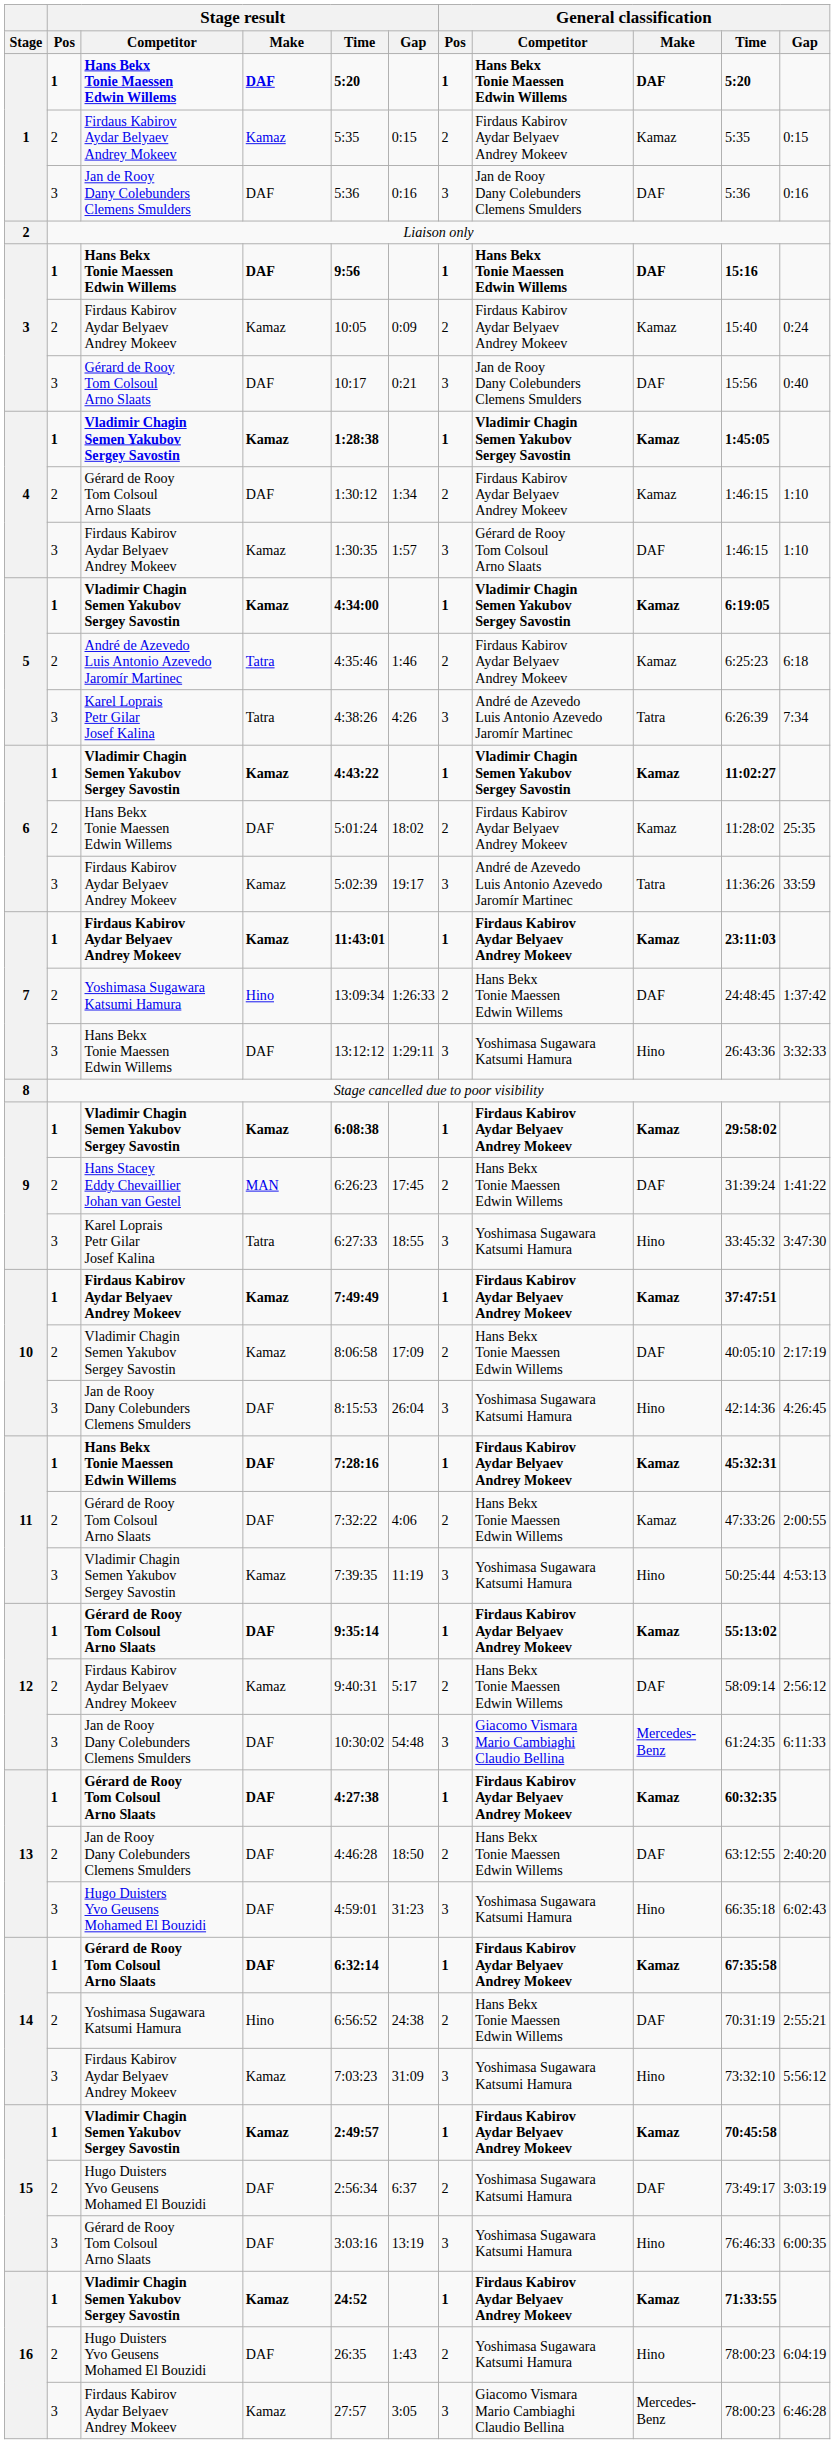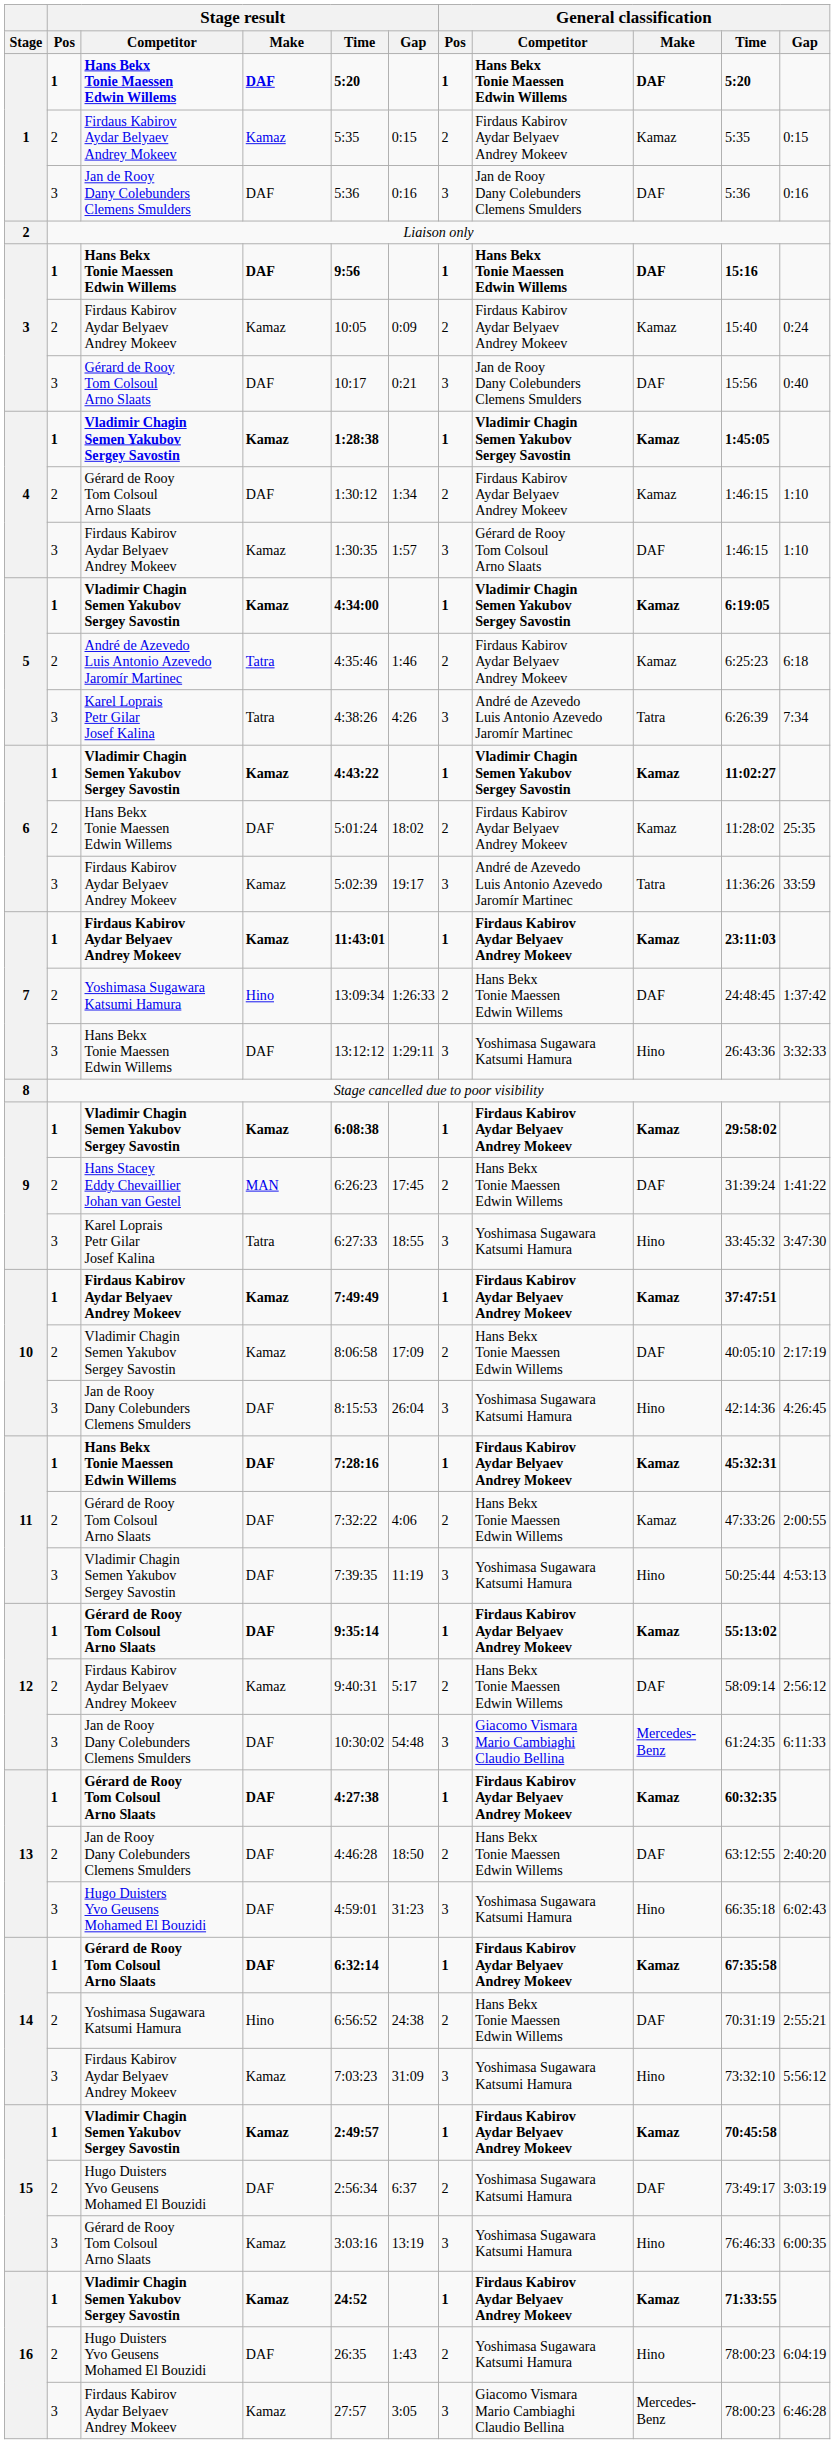 <table class="wikitable" style="font-size:97%;">
 <tr>
 <th></th>
 <th colspan=5><big>Stage result </big></th>
 <th colspan=5><big>General classification</big></th>
 </tr>
 <tr>
 <th width="40px">Stage</th>
 <th width="30px">Pos</th>
 <th width="170px">Competitor</th>
 <th width="90px">Make</th>
 <th width="40px">Time</th>
 <th width="40px">Gap</th>
 <th width="30px">Pos</th>
 <th width="170px">Competitor</th>
 <th width="90px">Make</th>
 <th width="40px">Time</th>
 <th width="40px">Gap</th>
 </tr>
 <tr>
 <th rowspan=3>1</th>
 <td><strong>1</strong></td>
 <td><strong> <a href='#'>Hans Bekx</a> <br>  <a href='#'>Tonie Maessen</a> <br>  <a href='#'>Edwin Willems</a></strong></td>
 <td><strong><a href='#'>DAF</a></strong></td>
 <td><strong>5:20</strong></td>
 <td></td>
 <td><strong>1</strong></td>
 <td><strong> Hans Bekx <br>  Tonie Maessen <br>  Edwin Willems</strong></td>
 <td><strong>DAF</strong></td>
 <td><strong>5:20</strong></td>
 <td></td>
 </tr>
 <tr>
 <td>2</td>
 <td> <a href='#'>Firdaus Kabirov</a> <br>  <a href='#'>Aydar Belyaev</a> <br>  <a href='#'>Andrey Mokeev</a></td>
 <td><a href='#'>Kamaz</a></td>
 <td>5:35</td>
 <td>0:15</td>
 <td>2</td>
 <td> Firdaus Kabirov <br>  Aydar Belyaev <br>  Andrey Mokeev</td>
 <td>Kamaz</td>
 <td>5:35</td>
 <td>0:15</td>
 </tr>
 <tr>
 <td>3</td>
 <td> <a href='#'>Jan de Rooy</a> <br>  <a href='#'>Dany Colebunders</a> <br>  <a href='#'>Clemens Smulders</a></td>
 <td>DAF</td>
 <td>5:36</td>
 <td>0:16</td>
 <td>3</td>
 <td> Jan de Rooy <br>  Dany Colebunders <br>  Clemens Smulders</td>
 <td>DAF</td>
 <td>5:36</td>
 <td>0:16</td>
 </tr>
 <tr>
 <th>2</th>
 <td colspan=10 align=center><em>Liaison only</em></td>
 </tr>
 <tr>
 <th rowspan=3>3</th>
 <td><strong>1</strong></td>
 <td><strong> Hans Bekx <br>  Tonie Maessen <br>  Edwin Willems</strong></td>
 <td><strong>DAF</strong></td>
 <td><strong>9:56</strong></td>
 <td></td>
 <td><strong>1</strong></td>
 <td><strong> Hans Bekx <br>  Tonie Maessen <br>  Edwin Willems</strong></td>
 <td><strong>DAF</strong></td>
 <td><strong>15:16</strong></td>
 <td></td>
 </tr>
 <tr>
 <td>2</td>
 <td> Firdaus Kabirov <br>  Aydar Belyaev <br>  Andrey Mokeev</td>
 <td>Kamaz</td>
 <td>10:05</td>
 <td>0:09</td>
 <td>2</td>
 <td> Firdaus Kabirov <br>  Aydar Belyaev <br>  Andrey Mokeev</td>
 <td>Kamaz</td>
 <td>15:40</td>
 <td>0:24</td>
 </tr>
 <tr>
 <td>3</td>
 <td> <a href='#'>Gérard de Rooy</a> <br>  <a href='#'>Tom Colsoul</a> <br>  <a href='#'>Arno Slaats</a></td>
 <td>DAF</td>
 <td>10:17</td>
 <td>0:21</td>
 <td>3</td>
 <td> Jan de Rooy <br>  Dany Colebunders <br>  Clemens Smulders</td>
 <td>DAF</td>
 <td>15:56</td>
 <td>0:40</td>
 </tr>
 <tr>
 <th rowspan=3>4</th>
 <td><strong>1</strong></td>
 <td><strong> <a href='#'>Vladimir Chagin</a> <br>  <a href='#'>Semen Yakubov</a> <br>  <a href='#'>Sergey Savostin</a></strong></td>
 <td><strong>Kamaz</strong></td>
 <td><strong>1:28:38</strong></td>
 <td></td>
 <td><strong>1</strong></td>
 <td><strong> Vladimir Chagin <br>  Semen Yakubov <br>  Sergey Savostin</strong></td>
 <td><strong>Kamaz</strong></td>
 <td><strong>1:45:05</strong></td>
 <td></td>
 </tr>
 <tr>
 <td>2</td>
 <td> Gérard de Rooy <br>  Tom Colsoul <br>  Arno Slaats</td>
 <td>DAF</td>
 <td>1:30:12</td>
 <td>1:34</td>
 <td>2</td>
 <td> Firdaus Kabirov <br>  Aydar Belyaev <br>  Andrey Mokeev</td>
 <td>Kamaz</td>
 <td>1:46:15</td>
 <td>1:10</td>
 </tr>
 <tr>
 <td>3</td>
 <td> Firdaus Kabirov <br>  Aydar Belyaev <br>  Andrey Mokeev</td>
 <td>Kamaz</td>
 <td>1:30:35</td>
 <td>1:57</td>
 <td>3</td>
 <td> Gérard de Rooy <br>  Tom Colsoul <br>  Arno Slaats</td>
 <td>DAF</td>
 <td>1:46:15</td>
 <td>1:10</td>
 </tr>
 <tr>
 <th rowspan=3>5</th>
 <td><strong>1</strong></td>
 <td><strong> Vladimir Chagin <br>  Semen Yakubov <br>  Sergey Savostin</strong></td>
 <td><strong>Kamaz</strong></td>
 <td><strong>4:34:00</strong></td>
 <td></td>
 <td><strong>1</strong></td>
 <td><strong> Vladimir Chagin <br>  Semen Yakubov <br>  Sergey Savostin</strong></td>
 <td><strong>Kamaz</strong></td>
 <td><strong>6:19:05</strong></td>
 <td></td>
 </tr>
 <tr>
 <td>2</td>
 <td> <a href='#'>André de Azevedo</a> <br>  <a href='#'>Luis Antonio Azevedo</a> <br>  <a href='#'>Jaromír Martinec</a></td>
 <td><a href='#'>Tatra</a></td>
 <td>4:35:46</td>
 <td>1:46</td>
 <td>2</td>
 <td> Firdaus Kabirov <br>  Aydar Belyaev <br>  Andrey Mokeev</td>
 <td>Kamaz</td>
 <td>6:25:23</td>
 <td>6:18</td>
 </tr>
 <tr>
 <td>3</td>
 <td> <a href='#'>Karel Loprais</a> <br>  <a href='#'>Petr Gilar</a> <br>  <a href='#'>Josef Kalina</a></td>
 <td>Tatra</td>
 <td>4:38:26</td>
 <td>4:26</td>
 <td>3</td>
 <td> André de Azevedo <br>  Luis Antonio Azevedo <br>  Jaromír Martinec</td>
 <td>Tatra</td>
 <td>6:26:39</td>
 <td>7:34</td>
 </tr>
 <tr>
 <th rowspan=3>6</th>
 <td><strong>1</strong></td>
 <td><strong> Vladimir Chagin <br>  Semen Yakubov <br>  Sergey Savostin</strong></td>
 <td><strong>Kamaz</strong></td>
 <td><strong>4:43:22</strong></td>
 <td></td>
 <td><strong>1</strong></td>
 <td><strong> Vladimir Chagin <br>  Semen Yakubov <br>  Sergey Savostin</strong></td>
 <td><strong>Kamaz</strong></td>
 <td><strong>11:02:27</strong></td>
 <td></td>
 </tr>
 <tr>
 <td>2</td>
 <td> Hans Bekx <br>  Tonie Maessen <br>  Edwin Willems</td>
 <td>DAF</td>
 <td>5:01:24</td>
 <td>18:02</td>
 <td>2</td>
 <td> Firdaus Kabirov <br>  Aydar Belyaev <br>  Andrey Mokeev</td>
 <td>Kamaz</td>
 <td>11:28:02</td>
 <td>25:35</td>
 </tr>
 <tr>
 <td>3</td>
 <td> Firdaus Kabirov <br>  Aydar Belyaev <br>  Andrey Mokeev</td>
 <td>Kamaz</td>
 <td>5:02:39</td>
 <td>19:17</td>
 <td>3</td>
 <td> André de Azevedo <br>  Luis Antonio Azevedo <br>  Jaromír Martinec</td>
 <td>Tatra</td>
 <td>11:36:26</td>
 <td>33:59</td>
 </tr>
 <tr>
 <th rowspan=3>7</th>
 <td><strong>1</strong></td>
 <td><strong> Firdaus Kabirov <br>  Aydar Belyaev <br>  Andrey Mokeev</strong></td>
 <td><strong>Kamaz</strong></td>
 <td><strong>11:43:01</strong></td>
 <td></td>
 <td><strong>1</strong></td>
 <td><strong> Firdaus Kabirov <br>  Aydar Belyaev <br>  Andrey Mokeev</strong></td>
 <td><strong>Kamaz</strong></td>
 <td><strong>23:11:03</strong></td>
 <td></td>
 </tr>
 <tr>
 <td>2</td>
 <td> <a href='#'>Yoshimasa Sugawara</a> <br>  <a href='#'>Katsumi Hamura</a></td>
 <td><a href='#'>Hino</a></td>
 <td>13:09:34</td>
 <td>1:26:33</td>
 <td>2</td>
 <td> Hans Bekx <br>  Tonie Maessen <br>  Edwin Willems</td>
 <td>DAF</td>
 <td>24:48:45</td>
 <td>1:37:42</td>
 </tr>
 <tr>
 <td>3</td>
 <td> Hans Bekx <br>  Tonie Maessen <br>  Edwin Willems</td>
 <td>DAF</td>
 <td>13:12:12</td>
 <td>1:29:11</td>
 <td>3</td>
 <td> Yoshimasa Sugawara <br>  Katsumi Hamura</td>
 <td>Hino</td>
 <td>26:43:36</td>
 <td>3:32:33</td>
 </tr>
 <tr>
 <th>8</th>
 <td colspan=10 align=center><em>Stage cancelled due to poor visibility</em></td>
 </tr>
 <tr>
 <th rowspan=3>9</th>
 <td><strong>1</strong></td>
 <td><strong> Vladimir Chagin <br>  Semen Yakubov <br>  Sergey Savostin</strong></td>
 <td><strong>Kamaz</strong></td>
 <td><strong>6:08:38</strong></td>
 <td></td>
 <td><strong>1</strong></td>
 <td><strong> Firdaus Kabirov <br>  Aydar Belyaev <br>  Andrey Mokeev</strong></td>
 <td><strong>Kamaz</strong></td>
 <td><strong>29:58:02</strong></td>
 <td></td>
 </tr>
 <tr>
 <td>2</td>
 <td> <a href='#'>Hans Stacey</a> <br>  <a href='#'>Eddy Chevaillier</a> <br>  <a href='#'>Johan van Gestel</a></td>
 <td><a href='#'>MAN</a></td>
 <td>6:26:23</td>
 <td>17:45</td>
 <td>2</td>
 <td> Hans Bekx <br>  Tonie Maessen <br>  Edwin Willems</td>
 <td>DAF</td>
 <td>31:39:24</td>
 <td>1:41:22</td>
 </tr>
 <tr>
 <td>3</td>
 <td> Karel Loprais <br>  Petr Gilar <br>  Josef Kalina</td>
 <td>Tatra</td>
 <td>6:27:33</td>
 <td>18:55</td>
 <td>3</td>
 <td> Yoshimasa Sugawara <br>  Katsumi Hamura</td>
 <td>Hino</td>
 <td>33:45:32</td>
 <td>3:47:30</td>
 </tr>
 <tr>
 <th rowspan=3>10</th>
 <td><strong>1</strong></td>
 <td><strong> Firdaus Kabirov <br>  Aydar Belyaev <br>  Andrey Mokeev</strong></td>
 <td><strong>Kamaz</strong></td>
 <td><strong>7:49:49</strong></td>
 <td></td>
 <td><strong>1</strong></td>
 <td><strong> Firdaus Kabirov <br>  Aydar Belyaev <br>  Andrey Mokeev</strong></td>
 <td><strong>Kamaz</strong></td>
 <td><strong>37:47:51</strong></td>
 <td></td>
 </tr>
 <tr>
 <td>2</td>
 <td> Vladimir Chagin <br>  Semen Yakubov <br>  Sergey Savostin</td>
 <td>Kamaz</td>
 <td>8:06:58</td>
 <td>17:09</td>
 <td>2</td>
 <td> Hans Bekx <br>  Tonie Maessen <br>  Edwin Willems</td>
 <td>DAF</td>
 <td>40:05:10</td>
 <td>2:17:19</td>
 </tr>
 <tr>
 <td>3</td>
 <td> Jan de Rooy <br>  Dany Colebunders <br>  Clemens Smulders</td>
 <td>DAF</td>
 <td>8:15:53</td>
 <td>26:04</td>
 <td>3</td>
 <td> Yoshimasa Sugawara <br>  Katsumi Hamura</td>
 <td>Hino</td>
 <td>42:14:36</td>
 <td>4:26:45</td>
 </tr>
 <tr>
 <th rowspan=3>11</th>
 <td><strong>1</strong></td>
 <td><strong> Hans Bekx <br>  Tonie Maessen <br>  Edwin Willems</strong></td>
 <td><strong>DAF</strong></td>
 <td><strong>7:28:16</strong></td>
 <td></td>
 <td><strong>1</strong></td>
 <td><strong> Firdaus Kabirov <br>  Aydar Belyaev <br>  Andrey Mokeev</strong></td>
 <td><strong>Kamaz</strong></td>
 <td><strong>45:32:31</strong></td>
 <td></td>
 </tr>
 <tr>
 <td>2</td>
 <td> Gérard de Rooy <br>  Tom Colsoul <br>  Arno Slaats</td>
 <td>DAF</td>
 <td>7:32:22</td>
 <td>4:06</td>
 <td>2</td>
 <td> Hans Bekx <br>  Tonie Maessen <br>  Edwin Willems</td>
 <td>Kamaz</td>
 <td>47:33:26</td>
 <td>2:00:55</td>
 </tr>
 <tr>
 <td>3</td>
 <td> Vladimir Chagin <br>  Semen Yakubov <br>  Sergey Savostin</td>
-<td>Kamaz</td>
+<td>DAF</td>
 <td>7:39:35</td>
 <td>11:19</td>
 <td>3</td>
 <td> Yoshimasa Sugawara <br>  Katsumi Hamura</td>
 <td>Hino</td>
 <td>50:25:44</td>
 <td>4:53:13</td>
 </tr>
 <tr>
 <th rowspan=3>12</th>
 <td><strong>1</strong></td>
 <td><strong> Gérard de Rooy <br>  Tom Colsoul <br>  Arno Slaats</strong></td>
 <td><strong>DAF</strong></td>
 <td><strong>9:35:14</strong></td>
 <td></td>
 <td><strong>1</strong></td>
 <td><strong> Firdaus Kabirov <br>  Aydar Belyaev <br>  Andrey Mokeev</strong></td>
 <td><strong>Kamaz</strong></td>
 <td><strong>55:13:02</strong></td>
 <td></td>
 </tr>
 <tr>
 <td>2</td>
 <td> Firdaus Kabirov <br>  Aydar Belyaev <br>  Andrey Mokeev</td>
 <td>Kamaz</td>
 <td>9:40:31</td>
 <td>5:17</td>
 <td>2</td>
 <td> Hans Bekx <br>  Tonie Maessen <br>  Edwin Willems</td>
 <td>DAF</td>
 <td>58:09:14</td>
 <td>2:56:12</td>
 </tr>
 <tr>
 <td>3</td>
 <td> Jan de Rooy <br>  Dany Colebunders <br>  Clemens Smulders</td>
 <td>DAF</td>
 <td>10:30:02</td>
 <td>54:48</td>
 <td>3</td>
 <td> <a href='#'>Giacomo Vismara</a> <br>  <a href='#'>Mario Cambiaghi</a><br>  <a href='#'>Claudio Bellina</a></td>
 <td><a href='#'>Mercedes-Benz</a></td>
 <td>61:24:35</td>
 <td>6:11:33</td>
 </tr>
 <tr>
 <th rowspan=3>13</th>
 <td><strong>1</strong></td>
 <td><strong> Gérard de Rooy <br>  Tom Colsoul <br>  Arno Slaats</strong></td>
 <td><strong>DAF</strong></td>
 <td><strong>4:27:38</strong></td>
 <td></td>
 <td><strong>1</strong></td>
 <td><strong> Firdaus Kabirov <br>  Aydar Belyaev <br>  Andrey Mokeev</strong></td>
 <td><strong>Kamaz</strong></td>
 <td><strong>60:32:35</strong></td>
 <td></td>
 </tr>
 <tr>
 <td>2</td>
 <td> Jan de Rooy <br>  Dany Colebunders <br>  Clemens Smulders</td>
 <td>DAF</td>
 <td>4:46:28</td>
 <td>18:50</td>
 <td>2</td>
 <td> Hans Bekx <br>  Tonie Maessen <br>  Edwin Willems</td>
 <td>DAF</td>
 <td>63:12:55</td>
 <td>2:40:20</td>
 </tr>
 <tr>
 <td>3</td>
 <td> <a href='#'>Hugo Duisters</a> <br>  <a href='#'>Yvo Geusens</a> <br>  <a href='#'>Mohamed El Bouzidi</a></td>
 <td>DAF</td>
 <td>4:59:01</td>
 <td>31:23</td>
 <td>3</td>
 <td> Yoshimasa Sugawara <br>  Katsumi Hamura</td>
 <td>Hino</td>
 <td>66:35:18</td>
 <td>6:02:43</td>
 </tr>
 <tr>
 <th rowspan=3>14</th>
 <td><strong>1</strong></td>
 <td><strong> Gérard de Rooy <br>  Tom Colsoul <br>  Arno Slaats</strong></td>
 <td><strong>DAF</strong></td>
 <td><strong>6:32:14</strong></td>
 <td></td>
 <td><strong>1</strong></td>
 <td><strong> Firdaus Kabirov <br>  Aydar Belyaev <br>  Andrey Mokeev</strong></td>
 <td><strong>Kamaz</strong></td>
 <td><strong>67:35:58</strong></td>
 <td></td>
 </tr>
 <tr>
 <td>2</td>
 <td> Yoshimasa Sugawara <br>  Katsumi Hamura</td>
 <td>Hino</td>
 <td>6:56:52</td>
 <td>24:38</td>
 <td>2</td>
 <td> Hans Bekx <br>  Tonie Maessen <br>  Edwin Willems</td>
 <td>DAF</td>
 <td>70:31:19</td>
 <td>2:55:21</td>
 </tr>
 <tr>
 <td>3</td>
 <td> Firdaus Kabirov <br>  Aydar Belyaev <br>  Andrey Mokeev</td>
 <td>Kamaz</td>
 <td>7:03:23</td>
 <td>31:09</td>
 <td>3</td>
 <td> Yoshimasa Sugawara <br>  Katsumi Hamura</td>
 <td>Hino</td>
 <td>73:32:10</td>
 <td>5:56:12</td>
 </tr>
 <tr>
 <th rowspan=3>15</th>
 <td><strong>1</strong></td>
 <td><strong> Vladimir Chagin <br>  Semen Yakubov <br>  Sergey Savostin</strong></td>
 <td><strong>Kamaz</strong></td>
 <td><strong>2:49:57</strong></td>
 <td></td>
 <td><strong>1</strong></td>
 <td><strong> Firdaus Kabirov <br>  Aydar Belyaev <br>  Andrey Mokeev</strong></td>
 <td><strong>Kamaz</strong></td>
 <td><strong>70:45:58</strong></td>
 <td></td>
 </tr>
 <tr>
 <td>2</td>
 <td> Hugo Duisters <br>  Yvo Geusens <br>  Mohamed El Bouzidi</td>
 <td>DAF</td>
 <td>2:56:34</td>
 <td>6:37</td>
 <td>2</td>
 <td> Yoshimasa Sugawara <br>  Katsumi Hamura</td>
 <td>DAF</td>
 <td>73:49:17</td>
 <td>3:03:19</td>
 </tr>
 <tr>
 <td>3</td>
 <td> Gérard de Rooy <br>  Tom Colsoul <br>  Arno Slaats</td>
-<td>DAF</td>
+<td>Kamaz</td>
 <td>3:03:16</td>
 <td>13:19</td>
 <td>3</td>
 <td> Yoshimasa Sugawara <br>  Katsumi Hamura</td>
 <td>Hino</td>
 <td>76:46:33</td>
 <td>6:00:35</td>
 </tr>
 <tr>
 <th rowspan=3>16</th>
 <td><strong>1</strong></td>
 <td><strong> Vladimir Chagin <br>  Semen Yakubov <br>  Sergey Savostin</strong></td>
 <td><strong>Kamaz</strong></td>
 <td><strong>24:52</strong></td>
 <td></td>
 <td><strong>1</strong></td>
 <td><strong> Firdaus Kabirov <br>  Aydar Belyaev <br>  Andrey Mokeev</strong></td>
 <td><strong>Kamaz</strong></td>
 <td><strong>71:33:55</strong></td>
 <td></td>
 </tr>
 <tr>
 <td>2</td>
 <td> Hugo Duisters <br>  Yvo Geusens <br>  Mohamed El Bouzidi</td>
 <td>DAF</td>
 <td>26:35</td>
 <td>1:43</td>
 <td>2</td>
 <td> Yoshimasa Sugawara <br>  Katsumi Hamura</td>
 <td>Hino</td>
 <td>78:00:23</td>
 <td>6:04:19</td>
 </tr>
 <tr>
 <td>3</td>
 <td> Firdaus Kabirov <br>  Aydar Belyaev <br>  Andrey Mokeev</td>
 <td>Kamaz</td>
 <td>27:57</td>
 <td>3:05</td>
 <td>3</td>
 <td> Giacomo Vismara <br>  Mario Cambiaghi<br>  Claudio Bellina</td>
 <td>Mercedes-Benz</td>
 <td>78:00:23</td>
 <td>6:46:28</td>
 </tr>
 </table>
